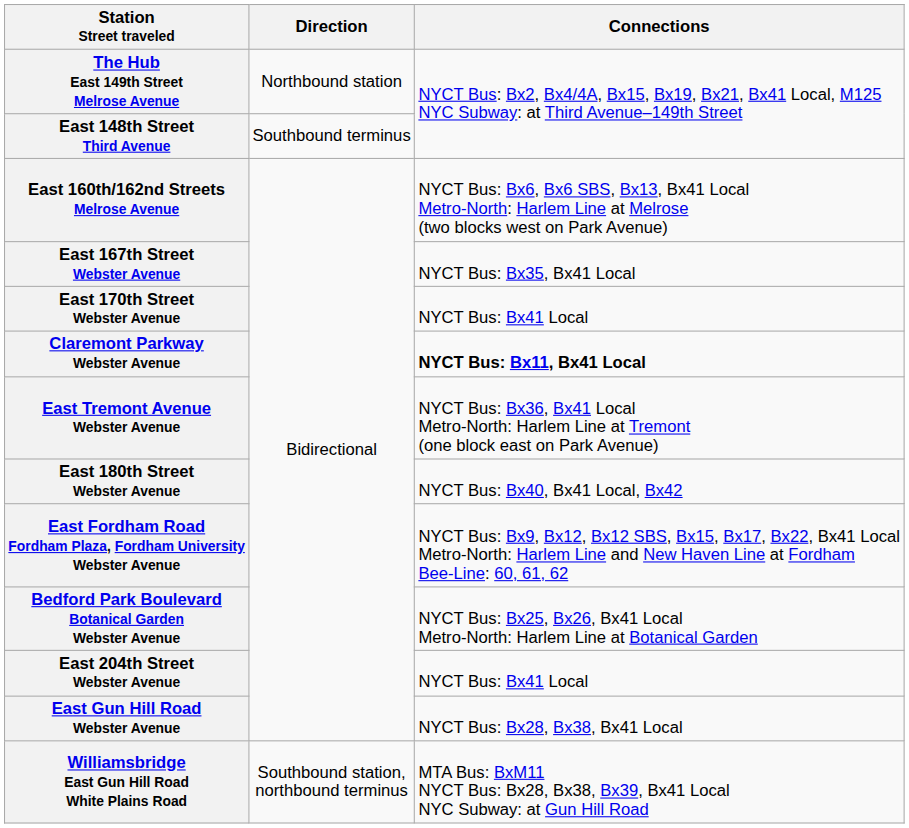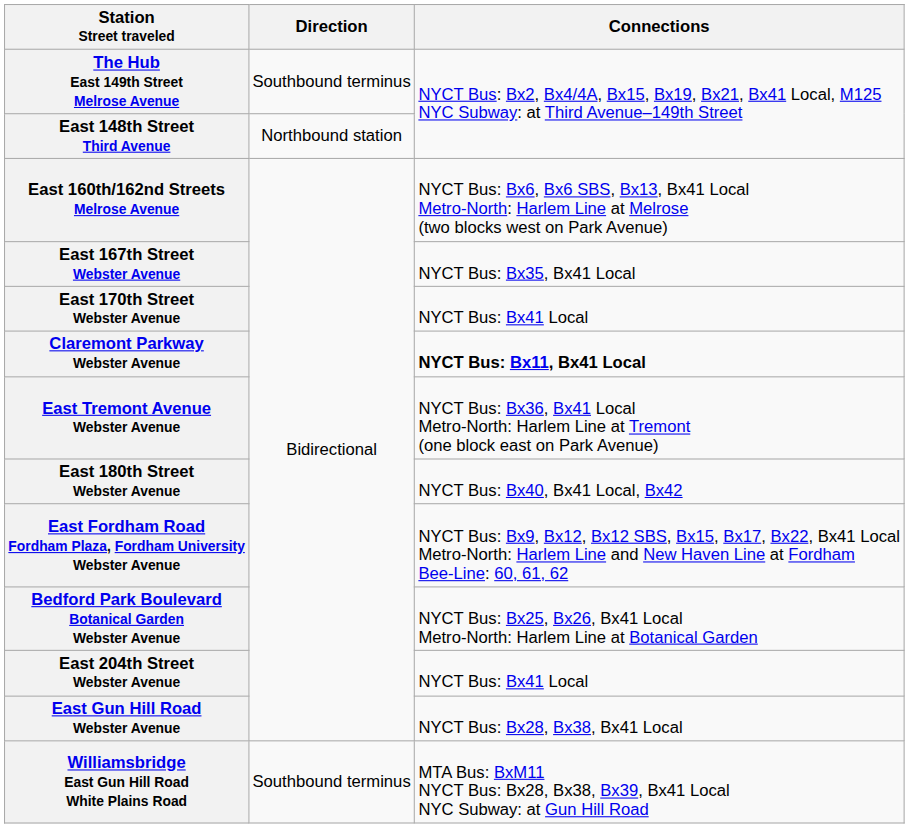 <table class="wikitable collapsible" font-size: 95%;">
 <tr>
 <th>Station<br><small>Street traveled</small></th>
 <th>Direction</th>
 <th>Connections</th>
 </tr>
 <tr>
 <th><a href='#'>The Hub</a><br><small>East 149th Street</small><br><small><a href='#'>Melrose Avenue</a></small></th>
-<td style="text-align:center;">Northbound station</td>
+<td style="text-align:center;">Southbound terminus</td>
 <td rowspan=2><a href='#'>NYCT Bus</a>: <a href='#'>Bx2</a>, <a href='#'>Bx4/4A</a>, <a href='#'>Bx15</a>, <a href='#'>Bx19</a>, <a href='#'>Bx21</a>, <a href='#'>Bx41</a> Local, <a href='#'>M125</a><br><a href='#'>NYC Subway</a>:  at <a href='#'>Third Avenue–149th Street</a></td>
 </tr>
 <tr>
 <th>East 148th Street<br><small><a href='#'>Third Avenue</a></small></th>
-<td style="text-align:center;">Southbound terminus</td>
+<td style="text-align:center;">Northbound station</td>
 </tr>
 <tr>
 <th>East 160th/162nd Streets<br><small><a href='#'>Melrose Avenue</a></small></th>
 <td rowspan="10" style="text-align:center;">Bidirectional</td>
 <td><br>NYCT Bus: <a href='#'>Bx6</a>, <a href='#'>Bx6 SBS</a>, <a href='#'>Bx13</a>, Bx41 Local<br><a href='#'>Metro-North</a>: <a href='#'>Harlem Line</a> at <a href='#'>Melrose</a><br>(two blocks west on Park Avenue)</td>
 </tr>
 <tr>
 <th>East 167th Street<br><small><a href='#'>Webster Avenue</a></small></th>
 <td><br>NYCT Bus: <a href='#'>Bx35</a>, Bx41 Local</td>
 </tr>
 <tr>
 <th>East 170th Street<br><small>Webster Avenue</small></th>
 <td><br>NYCT Bus: <a href='#'>Bx41</a> Local</td>
 </tr>
 <tr>
 <th><a href='#'>Claremont Parkway</a><br><small>Webster Avenue</small></th>
 <td><strong><br>NYCT Bus: <a href='#'>Bx11</a>, Bx41 Local</strong></td>
 </tr>
 <tr>
 <th><a href='#'>East Tremont Avenue</a><br><small>Webster Avenue</small></th>
 <td><br>NYCT Bus: <a href='#'>Bx36</a>, <a href='#'>Bx41</a> Local<br>Metro-North: Harlem Line at <a href='#'>Tremont</a><br>(one block east on Park Avenue)</td>
 </tr>
 <tr>
 <th>East 180th Street<br><small>Webster Avenue</small></th>
 <td><br>NYCT Bus: <a href='#'>Bx40</a>, Bx41 Local, <a href='#'>Bx42</a></td>
 </tr>
 <tr>
 <th><a href='#'>East Fordham Road</a><br><small><a href='#'>Fordham Plaza</a>, <a href='#'>Fordham University</a></small><br><small>Webster Avenue</small></th>
 <td><br>NYCT Bus: <a href='#'>Bx9</a>, <a href='#'>Bx12</a>, <a href='#'>Bx12 SBS</a>, <a href='#'>Bx15</a>, <a href='#'>Bx17</a>, <a href='#'>Bx22</a>, Bx41 Local<br>Metro-North: <a href='#'>Harlem Line</a> and <a href='#'>New Haven Line</a> at <a href='#'>Fordham</a><br><a href='#'>Bee-Line</a>: <a href='#'>60, 61, 62</a></td>
 </tr>
 <tr>
 <th><a href='#'>Bedford Park Boulevard</a><br><small><a href='#'>Botanical Garden</a></small><br><small>Webster Avenue</small></th>
 <td><br>NYCT Bus: <a href='#'>Bx25</a>, <a href='#'>Bx26</a>, Bx41 Local<br>Metro-North: Harlem Line at <a href='#'>Botanical Garden</a></td>
 </tr>
 <tr>
 <th>East 204th Street<br><small>Webster Avenue</small></th>
 <td><br>NYCT Bus: <a href='#'>Bx41</a> Local</td>
 </tr>
 <tr>
 <th><a href='#'>East Gun Hill Road</a><br><small>Webster Avenue</small></th>
 <td><br>NYCT Bus: <a href='#'>Bx28</a>, <a href='#'>Bx38</a>, Bx41 Local</td>
 </tr>
 <tr>
 <th><a href='#'>Williamsbridge</a><br><small>East Gun Hill Road</small><br><small>White Plains Road</small></th>
-<td style="text-align:center;">Southbound station,<br>northbound terminus</td>
+<td style="text-align:center;">Southbound terminus</td>
 <td><br>MTA Bus: <a href='#'>BxM11</a><br>NYCT Bus: Bx28, Bx38, <a href='#'>Bx39</a>, Bx41 Local<br>NYC Subway:  at <a href='#'>Gun Hill Road</a></td>
 </tr>
 </table>
